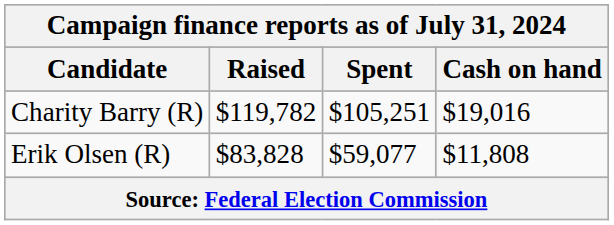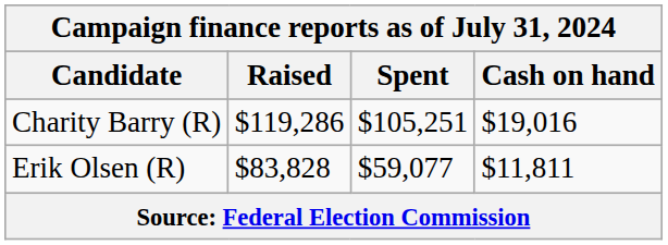 <table class="wikitable sortable">
 <tr>
 <th colspan=4>Campaign finance reports as of July 31, 2024</th>
 </tr>
 <tr style="text-align:center;">
 <th>Candidate</th>
 <th>Raised</th>
 <th>Spent</th>
 <th>Cash on hand</th>
 </tr>
 <tr>
 <td>Charity Barry (R)</td>
-<td>$119,782</td>
+<td>$119,286</td>
 <td>$105,251</td>
 <td>$19,016</td>
 </tr>
 <tr>
 <td>Erik Olsen (R)</td>
 <td>$83,828</td>
 <td>$59,077</td>
-<td>$11,808</td>
+<td>$11,811</td>
 </tr>
 <tr>
 <th colspan="4"><small>Source: <a href='#'>Federal Election Commission</a></small></th>
 </tr>
 </table>
